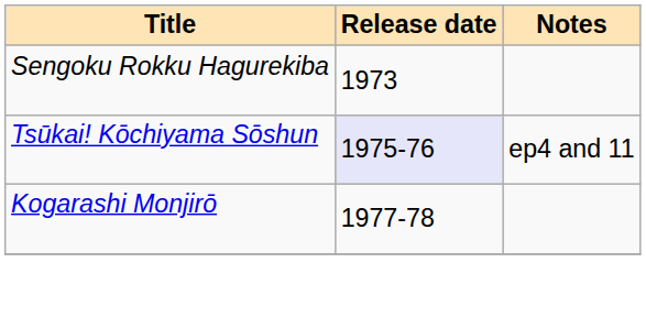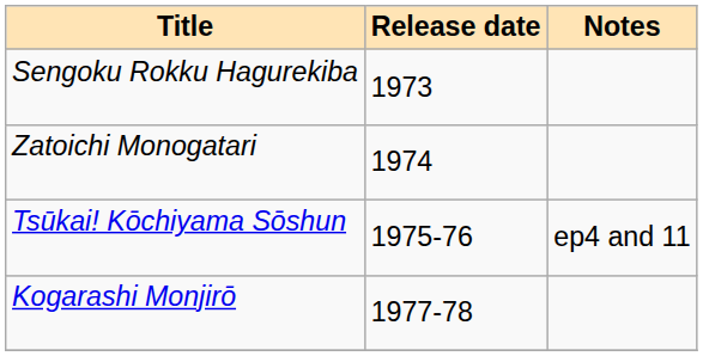 <table class="wikitable">
 <tr>
 <th style="background:#FFE4B5;">Title</th>
 <th style="background:#FFE4B5;">Release date</th>
 <th style="background:#FFE4B5;">Notes</th>
 </tr>
 <tr>
 <td><em>Sengoku Rokku Hagurekiba</em><br><br></td>
 <td>1973</td>
 <td></td>
 </tr>
 <tr>
+<td><em>Zatoichi Monogatari</em><br><br></td>
+<td>1974</td>
+<td></td>
+</tr>
+<tr>
 <td><em><a href='#'>Tsūkai! Kōchiyama Sōshun</a></em><br><br></td>
-<td style="background: lavender;">1975-76</td>
+<td>1975-76</td>
 <td>ep4 and 11</td>
 </tr>
 <tr>
 <td><em><a href='#'>Kogarashi Monjirō</a></em><br><br></td>
 <td>1977-78</td>
 <td></td>
 </tr>
 <tr>
 </tr>
 </table>
